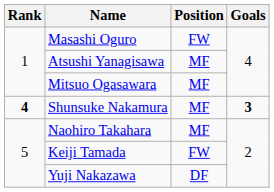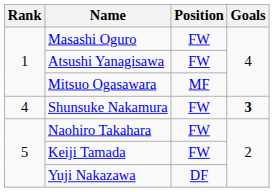 <table class="wikitable" style="text-align: center;">
 <tr>
 <th>Rank</th>
 <th>Name</th>
 <th>Position</th>
 <th>Goals</th>
 </tr>
 <tr>
 <td rowspan="3">1</td>
 <td align="left"><a href='#'>Masashi Oguro</a></td>
 <td><a href='#'>FW</a></td>
 <td rowspan="3">4</td>
 </tr>
 <tr>
 <td align="left"><a href='#'>Atsushi Yanagisawa</a></td>
-<td><a href='#'>MF</a></td>
+<td><a href='#'>FW</a></td>
 </tr>
 <tr>
 <td align="left"><a href='#'>Mitsuo Ogasawara</a></td>
 <td><a href='#'>MF</a></td>
 </tr>
 <tr>
-<td rowspan="1"><strong>4</strong></td>
+<td rowspan="1">4</td>
 <td align="left"><a href='#'>Shunsuke Nakamura</a></td>
-<td><a href='#'>MF</a></td>
+<td><a href='#'>FW</a></td>
 <td rowspan="1"><strong>3</strong></td>
 </tr>
 <tr>
 <td rowspan="3">5</td>
 <td align="left"><a href='#'>Naohiro Takahara</a></td>
-<td><a href='#'>MF</a></td>
+<td><a href='#'>FW</a></td>
 <td rowspan="3">2</td>
 </tr>
 <tr>
 <td align="left"><a href='#'>Keiji Tamada</a></td>
 <td><a href='#'>FW</a></td>
 </tr>
 <tr>
 <td align="left"><a href='#'>Yuji Nakazawa</a></td>
 <td><a href='#'>DF</a></td>
 </tr>
 </table>
